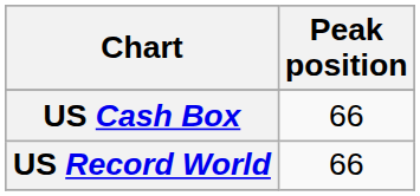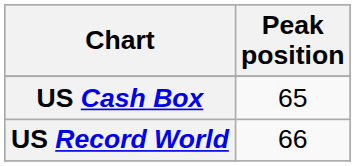 <table class="wikitable sortable plainrowheaders" style="text-align:center">
 <tr>
 <th scope="col">Chart</th>
 <th scope="col">Peak<br>position</th>
 </tr>
 <tr>
 </tr>
 <tr>
 </tr>
 <tr>
 </tr>
 <tr>
 </tr>
 <tr>
 <th scope="row">US <em><a href='#'>Cash Box</a></em></th>
-<td>66</td>
+<td>65</td>
 </tr>
 <tr>
 <th scope="row">US <em><a href='#'>Record World</a></em></th>
 <td>66</td>
 </tr>
 </table>
